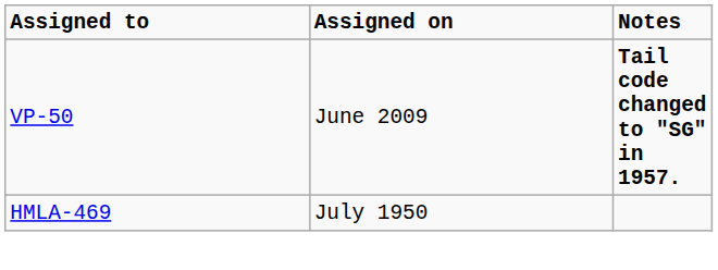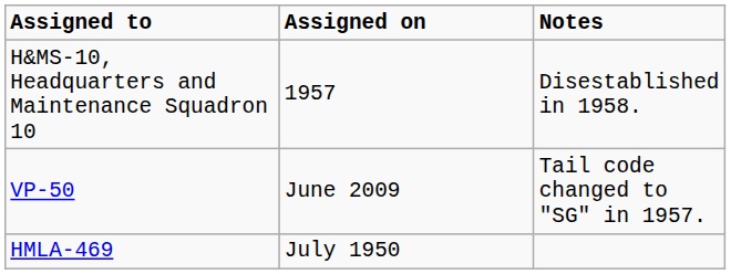 <table class="wikitable" style="width: 70%;">
 <tr>
 <td style="width: 200px;"><strong>Assigned to</strong></td>
 <td style="width: 200px;"><strong>Assigned on</strong></td>
 <td><strong>Notes</strong></td>
 </tr>
 <tr>
+<td>H&MS-10, Headquarters and Maintenance Squadron 10</td>
+<td>1957</td>
+<td>Disestablished in 1958.</td>
+</tr>
+<tr>
 <td><a href='#'>VP-50</a></td>
 <td>June 2009</td>
-<td><strong>Tail code changed to "SG" in 1957.</strong></td>
+<td>Tail code changed to "SG" in 1957.</td>
 </tr>
 <tr>
 <td><a href='#'>HMLA-469</a></td>
 <td>July 1950</td>
 <td></td>
 </tr>
 </table>
